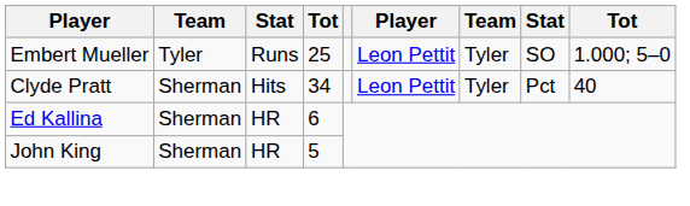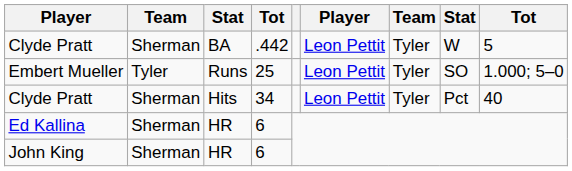 <table class="wikitable">
 <tr>
 <th>Player</th>
 <th>Team</th>
 <th>Stat</th>
 <th>Tot</th>
 <th></th>
 <th>Player</th>
 <th>Team</th>
 <th>Stat</th>
 <th>Tot</th>
+</tr>
+<tr>
+<td>Clyde Pratt</td>
+<td>Sherman</td>
+<td>BA</td>
+<td>.442</td>
+<td></td>
+<td><a href='#'>Leon Pettit</a></td>
+<td>Tyler</td>
+<td>W</td>
+<td>5</td>
 </tr>
 <tr>
 <td>Embert Mueller</td>
 <td>Tyler</td>
 <td>Runs</td>
 <td>25</td>
 <td></td>
 <td><a href='#'>Leon Pettit</a></td>
 <td>Tyler</td>
 <td>SO</td>
 <td>1.000; 5–0</td>
 </tr>
 <tr>
 <td>Clyde Pratt</td>
 <td>Sherman</td>
 <td>Hits</td>
 <td>34</td>
 <td></td>
 <td><a href='#'>Leon Pettit</a></td>
 <td>Tyler</td>
 <td>Pct</td>
 <td>40</td>
 </tr>
 <tr>
 <td><a href='#'>Ed Kallina</a></td>
 <td>Sherman</td>
 <td>HR</td>
 <td>6</td>
 </tr>
 <tr>
 <td>John King</td>
 <td>Sherman</td>
 <td>HR</td>
-<td>5</td>
+<td>6</td>
 </tr>
 </table>
